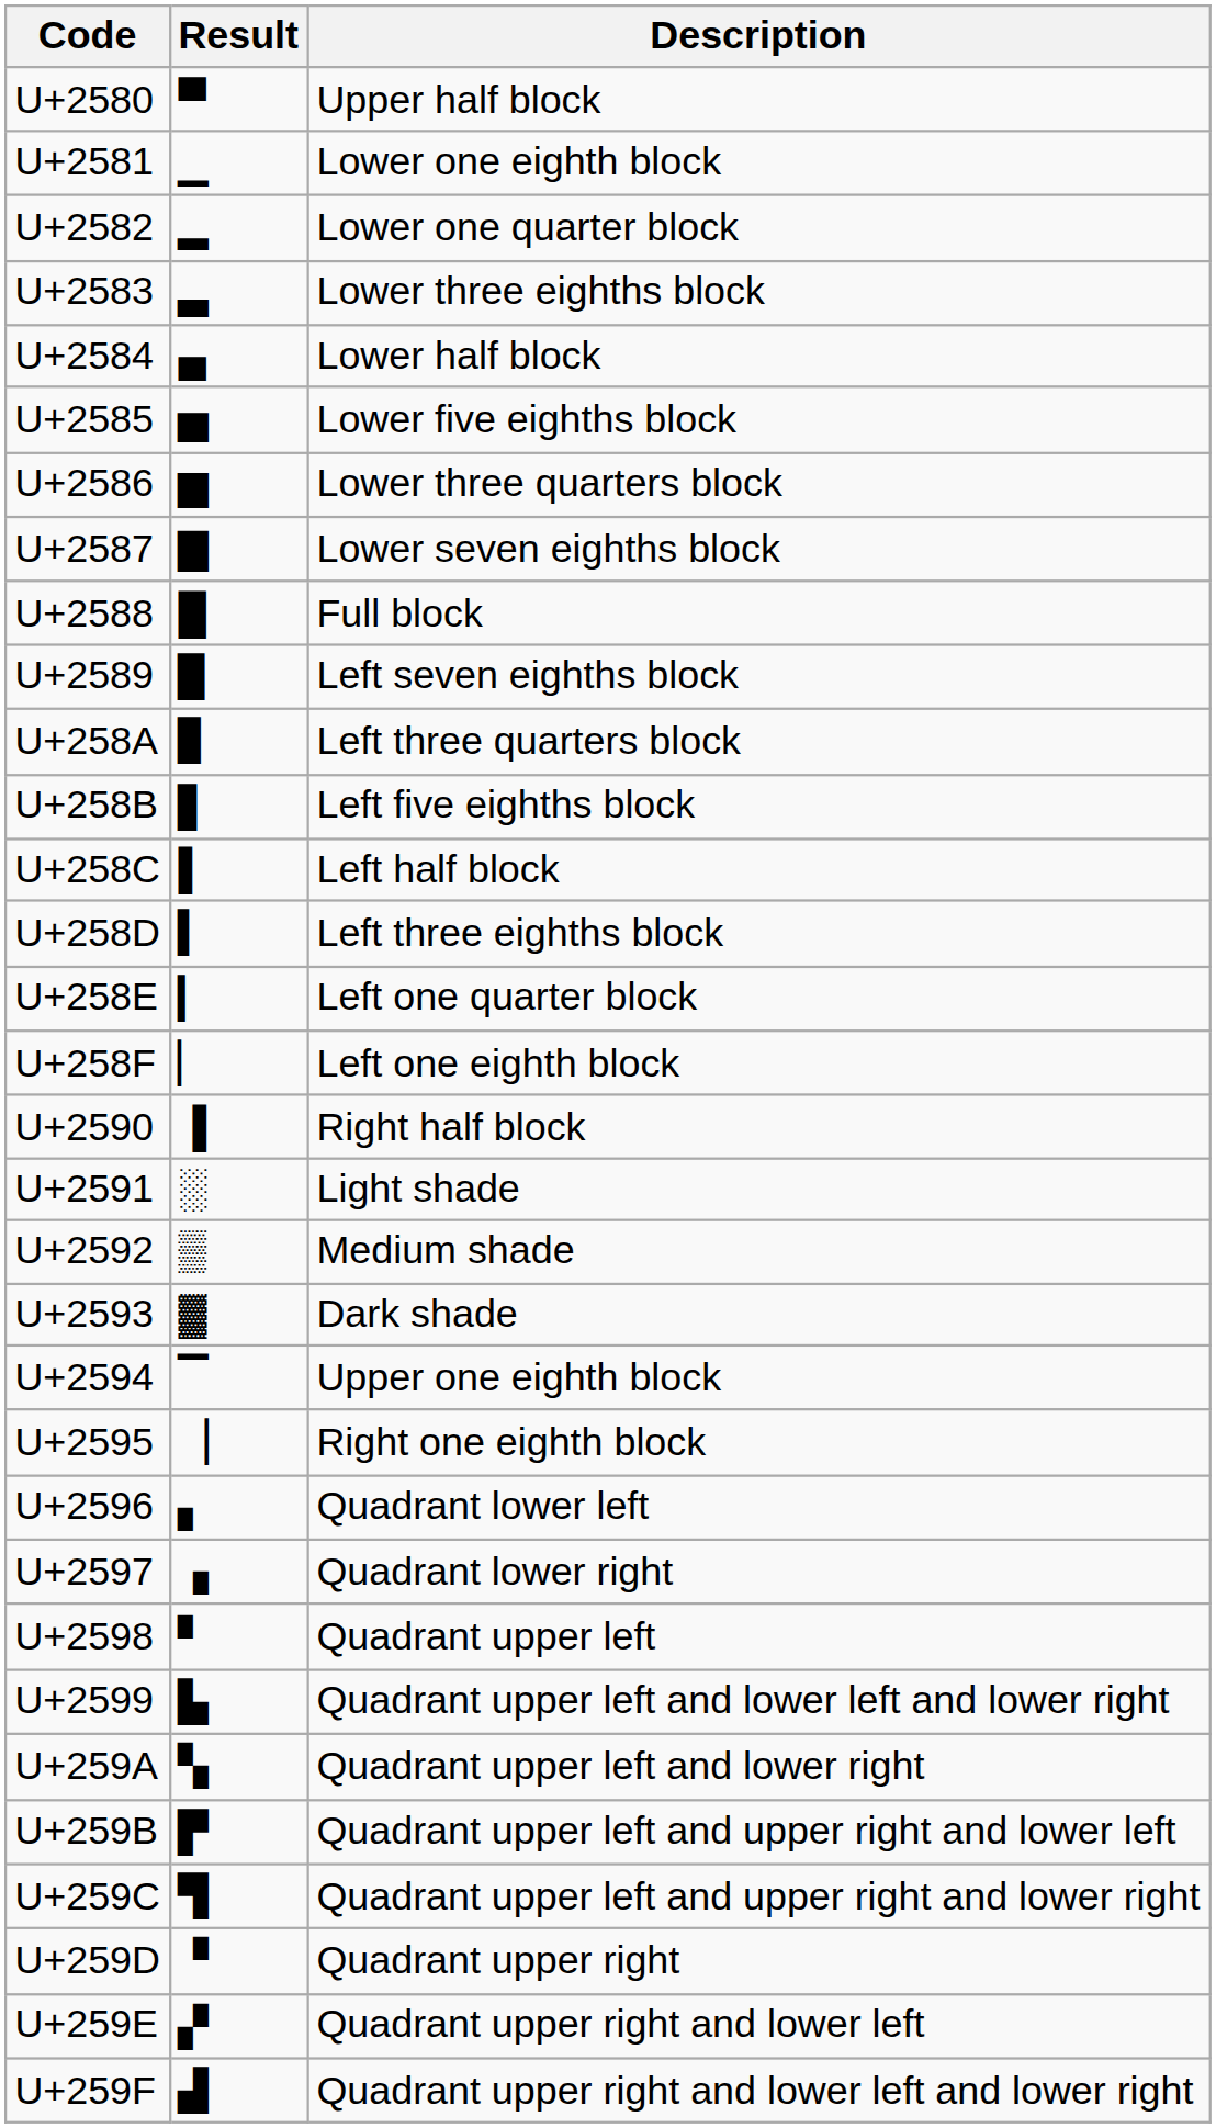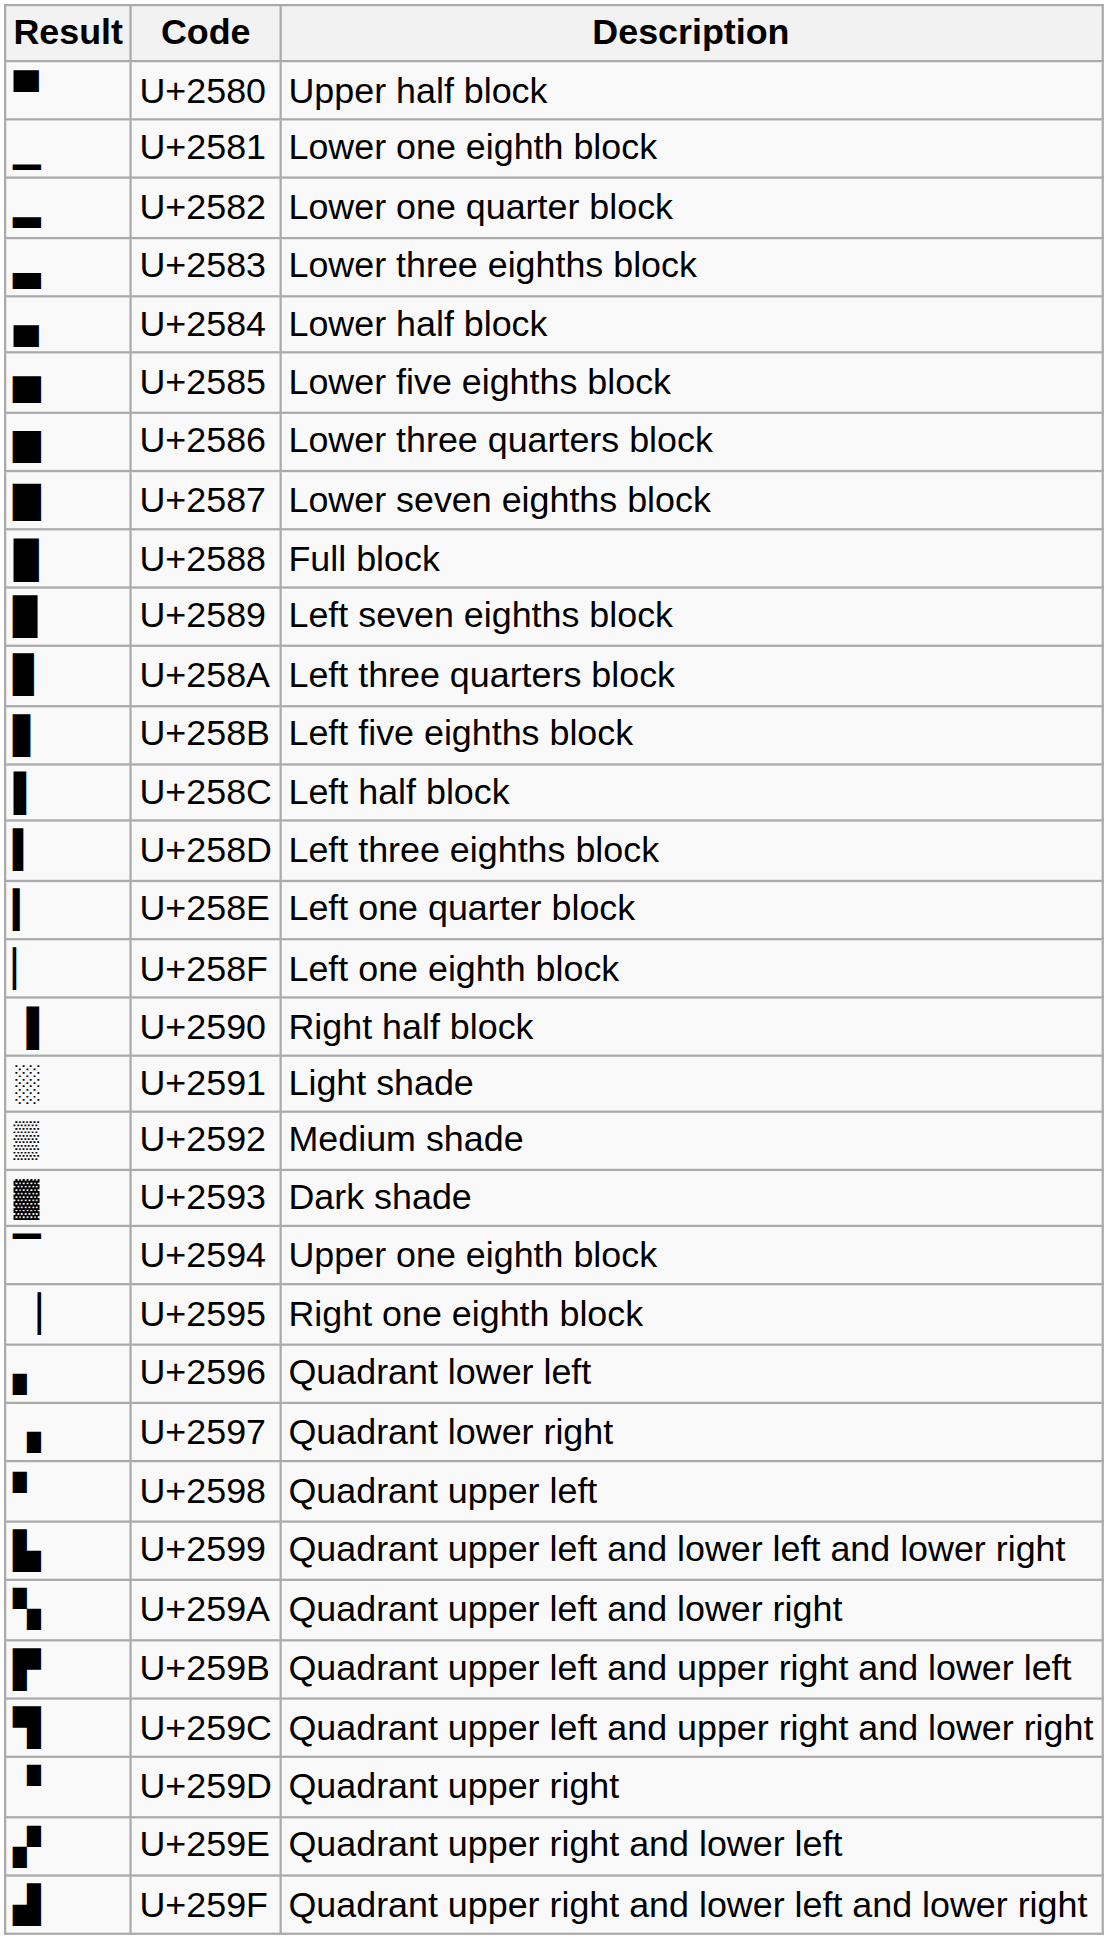 <table class="wikitable sortable collapsible">
 <tr>
+<th>Result</th>
 <th>Code</th>
-<th>Result</th>
 <th>Description</th>
 </tr>
 <tr>
+<td>▀</td>
 <td>U+2580</td>
-<td>▀</td>
 <td>Upper half block</td>
 </tr>
 <tr>
+<td>▁</td>
 <td>U+2581</td>
-<td>▁</td>
 <td>Lower one eighth block</td>
 </tr>
 <tr>
+<td>▂</td>
 <td>U+2582</td>
-<td>▂</td>
 <td>Lower one quarter block</td>
 </tr>
 <tr>
+<td>▃</td>
 <td>U+2583</td>
-<td>▃</td>
 <td>Lower three eighths block</td>
 </tr>
 <tr>
+<td>▄</td>
 <td>U+2584</td>
-<td>▄</td>
 <td>Lower half block</td>
 </tr>
 <tr>
+<td>▅</td>
 <td>U+2585</td>
-<td>▅</td>
 <td>Lower five eighths block</td>
 </tr>
 <tr>
+<td>▆</td>
 <td>U+2586</td>
-<td>▆</td>
 <td>Lower three quarters block</td>
 </tr>
 <tr>
+<td>▇</td>
 <td>U+2587</td>
-<td>▇</td>
 <td>Lower seven eighths block</td>
 </tr>
 <tr>
+<td>█</td>
 <td>U+2588</td>
-<td>█</td>
 <td>Full block</td>
 </tr>
 <tr>
+<td>▉</td>
 <td>U+2589</td>
-<td>▉</td>
 <td>Left seven eighths block</td>
 </tr>
 <tr>
+<td>▊</td>
 <td>U+258A</td>
-<td>▊</td>
 <td>Left three quarters block</td>
 </tr>
 <tr>
+<td>▋</td>
 <td>U+258B</td>
-<td>▋</td>
 <td>Left five eighths block</td>
 </tr>
 <tr>
+<td>▌</td>
 <td>U+258C</td>
-<td>▌</td>
 <td>Left half block</td>
 </tr>
 <tr>
+<td>▍</td>
 <td>U+258D</td>
-<td>▍</td>
 <td>Left three eighths block</td>
 </tr>
 <tr>
+<td>▎</td>
 <td>U+258E</td>
-<td>▎</td>
 <td>Left one quarter block</td>
 </tr>
 <tr>
+<td>▏</td>
 <td>U+258F</td>
-<td>▏</td>
 <td>Left one eighth block</td>
 </tr>
 <tr>
+<td>▐</td>
 <td>U+2590</td>
-<td>▐</td>
 <td>Right half block</td>
 </tr>
 <tr>
+<td>░</td>
 <td>U+2591</td>
-<td>░</td>
 <td>Light shade</td>
 </tr>
 <tr>
+<td>▒</td>
 <td>U+2592</td>
-<td>▒</td>
 <td>Medium shade</td>
 </tr>
 <tr>
+<td>▓</td>
 <td>U+2593</td>
-<td>▓</td>
 <td>Dark shade</td>
 </tr>
 <tr>
+<td>▔</td>
 <td>U+2594</td>
-<td>▔</td>
 <td>Upper one eighth block</td>
 </tr>
 <tr>
+<td>▕</td>
 <td>U+2595</td>
-<td>▕</td>
 <td>Right one eighth block</td>
 </tr>
 <tr>
+<td>▖</td>
 <td>U+2596</td>
-<td>▖</td>
 <td>Quadrant lower left</td>
 </tr>
 <tr>
+<td>▗</td>
 <td>U+2597</td>
-<td>▗</td>
 <td>Quadrant lower right</td>
 </tr>
 <tr>
+<td>▘</td>
 <td>U+2598</td>
-<td>▘</td>
 <td>Quadrant upper left</td>
 </tr>
 <tr>
+<td>▙</td>
 <td>U+2599</td>
-<td>▙</td>
 <td>Quadrant upper left and lower left and lower right</td>
 </tr>
 <tr>
+<td>▚</td>
 <td>U+259A</td>
-<td>▚</td>
 <td>Quadrant upper left and lower right</td>
 </tr>
 <tr>
+<td>▛</td>
 <td>U+259B</td>
-<td>▛</td>
 <td>Quadrant upper left and upper right and lower left</td>
 </tr>
 <tr>
+<td>▜</td>
 <td>U+259C</td>
-<td>▜</td>
 <td>Quadrant upper left and upper right and lower right</td>
 </tr>
 <tr>
+<td>▝</td>
 <td>U+259D</td>
-<td>▝</td>
 <td>Quadrant upper right</td>
 </tr>
 <tr>
+<td>▞</td>
 <td>U+259E</td>
-<td>▞</td>
 <td>Quadrant upper right and lower left</td>
 </tr>
 <tr>
+<td>▟</td>
 <td>U+259F</td>
-<td>▟</td>
 <td>Quadrant upper right and lower left and lower right</td>
 </tr>
 </table>
